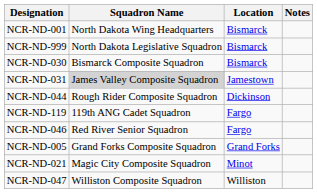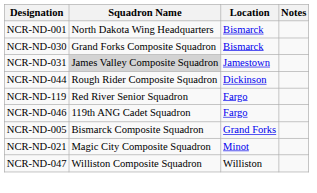 <table class="wikitable">
 <tr>
 <th>Designation </th>
 <th>Squadron Name</th>
 <th>Location</th>
 <th>Notes</th>
 </tr>
 <tr>
 <td>NCR-ND-001</td>
 <td>North Dakota Wing Headquarters</td>
 <td><a href='#'>Bismarck</a></td>
 <td></td>
 </tr>
 <tr>
-<td>NCR-ND-999</td>
-<td>North Dakota Legislative Squadron</td>
-<td><a href='#'>Bismarck</a></td>
-<td></td>
-</tr>
-<tr>
 <td>NCR-ND-030</td>
-<td>Bismarck Composite Squadron</td>
+<td>Grand Forks Composite Squadron</td>
 <td><a href='#'>Bismarck</a></td>
 <td></td>
 </tr>
 <tr>
 <td>NCR-ND-031</td>
 <td style="background: lightgrey;">James Valley Composite Squadron</td>
 <td><a href='#'>Jamestown</a></td>
 <td></td>
 </tr>
 <tr>
 <td>NCR-ND-044</td>
 <td>Rough Rider Composite Squadron</td>
 <td><a href='#'>Dickinson</a></td>
 <td></td>
 </tr>
 <tr>
 <td>NCR-ND-119</td>
+<td>Red River Senior Squadron</td>
+<td><a href='#'>Fargo</a></td>
+<td></td>
+</tr>
+<tr>
+<td>NCR-ND-046</td>
 <td>119th ANG Cadet Squadron</td>
 <td><a href='#'>Fargo</a></td>
 <td></td>
 </tr>
 <tr>
-<td>NCR-ND-046</td>
-<td>Red River Senior Squadron</td>
-<td><a href='#'>Fargo</a></td>
-<td></td>
-</tr>
-<tr>
 <td>NCR-ND-005</td>
-<td>Grand Forks Composite Squadron</td>
+<td>Bismarck Composite Squadron</td>
 <td><a href='#'>Grand Forks</a></td>
 <td></td>
 </tr>
 <tr>
 <td>NCR-ND-021</td>
 <td>Magic City Composite Squadron</td>
 <td><a href='#'>Minot</a></td>
 <td></td>
 </tr>
 <tr>
 <td>NCR-ND-047</td>
 <td>Williston Composite Squadron</td>
 <td>Williston</td>
 </tr>
 </table>
